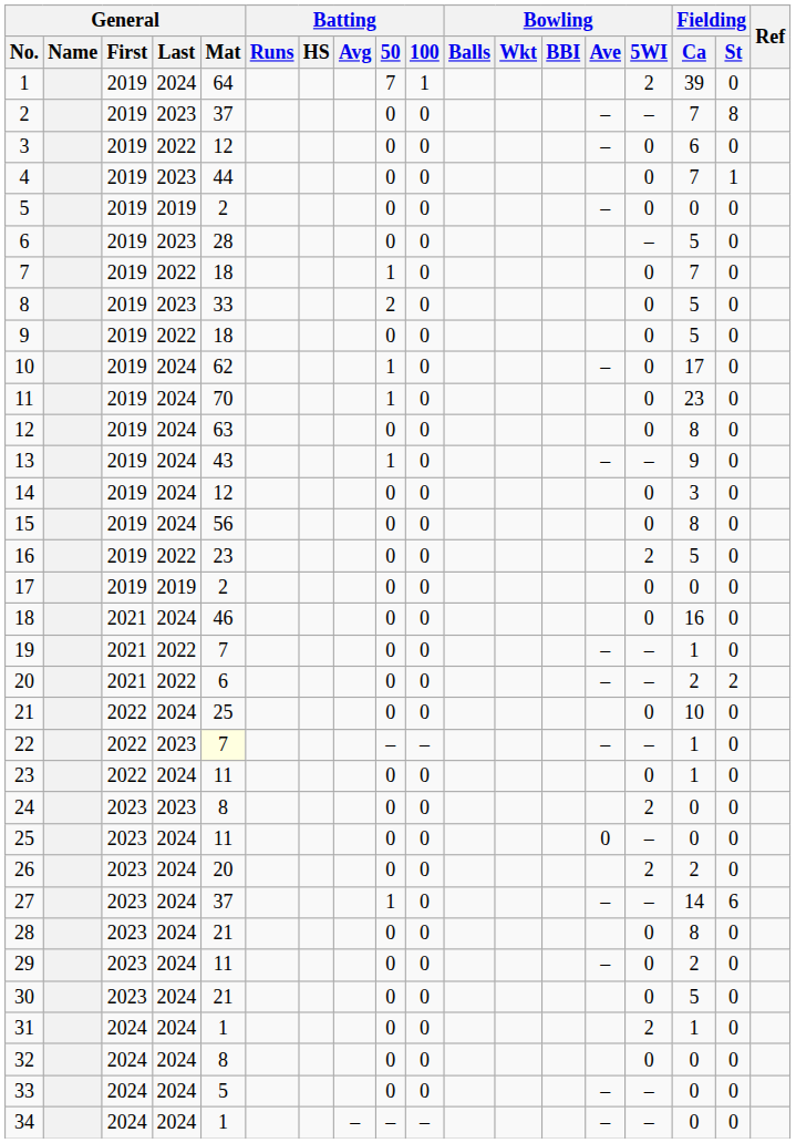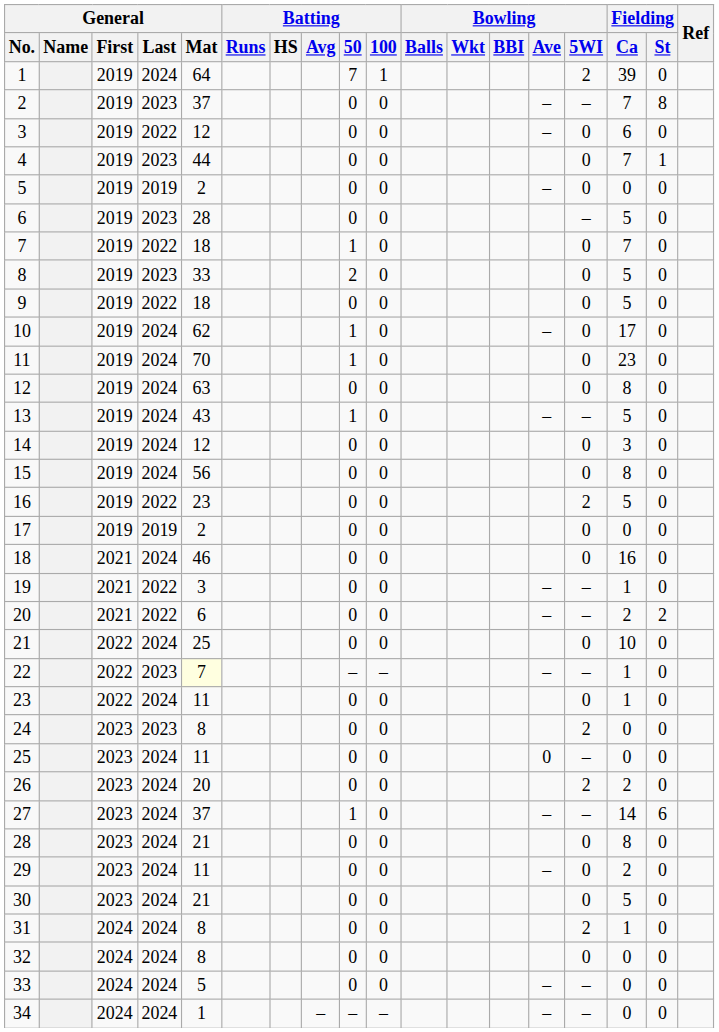 <table class="wikitable plainrowheaders sortable">
 <tr align="center">
 <th scope="col" colspan=5 class="unsortable">General</th>
 <th scope="col" colspan=5 class="unsortable"><a href='#'>Batting</a></th>
 <th scope="col" colspan=5 class="unsortable"><a href='#'>Bowling</a></th>
 <th scope="col" colspan=2 class="unsortable"><a href='#'>Fielding</a></th>
 <th scope="col" rowspan=2 class="unsortable">Ref</th>
 </tr>
 <tr align="center">
 <th scope="col">No.</th>
 <th scope="col">Name</th>
 <th scope="col">First</th>
 <th scope="col">Last</th>
 <th scope="col">Mat</th>
 <th scope="col"><a href='#'>Runs</a></th>
 <th scope="col">HS</th>
 <th scope="col"><a href='#'>Avg</a></th>
 <th scope="col"><a href='#'>50</a></th>
 <th scope="col"><a href='#'>100</a></th>
 <th scope="col"><a href='#'>Balls</a></th>
 <th scope="col"><a href='#'>Wkt</a></th>
 <th scope="col"><a href='#'>BBI</a></th>
 <th scope="col"><a href='#'>Ave</a></th>
 <th scope="col"><a href='#'>5WI</a></th>
 <th scope="col"><a href='#'>Ca</a></th>
 <th scope="col"><a href='#'>St</a></th>
 </tr>
 <tr align="center">
 <td>1</td>
 <th scope="row"></th>
 <td>2019</td>
 <td>2024</td>
 <td>64</td>
 <td></td>
 <td></td>
 <td></td>
 <td>7</td>
 <td>1</td>
 <td></td>
 <td></td>
 <td></td>
 <td></td>
 <td>2</td>
 <td>39</td>
 <td>0</td>
 <td></td>
 </tr>
 <tr align="center">
 <td>2</td>
 <th scope="row"></th>
 <td>2019</td>
 <td>2023</td>
 <td>37</td>
 <td></td>
 <td></td>
 <td></td>
 <td>0</td>
 <td>0</td>
 <td></td>
 <td></td>
 <td></td>
 <td>–</td>
 <td>–</td>
 <td>7</td>
 <td>8</td>
 <td></td>
 </tr>
 <tr align="center">
 <td>3</td>
 <th scope="row"></th>
 <td>2019</td>
 <td>2022</td>
 <td>12</td>
 <td></td>
 <td></td>
 <td></td>
 <td>0</td>
 <td>0</td>
 <td></td>
 <td></td>
 <td></td>
 <td>–</td>
 <td>0</td>
 <td>6</td>
 <td>0</td>
 <td></td>
 </tr>
 <tr align="center">
 <td>4</td>
 <th scope="row"></th>
 <td>2019</td>
 <td>2023</td>
 <td>44</td>
 <td></td>
 <td></td>
 <td></td>
 <td>0</td>
 <td>0</td>
 <td></td>
 <td></td>
 <td></td>
 <td></td>
 <td>0</td>
 <td>7</td>
 <td>1</td>
 <td></td>
 </tr>
 <tr align="center">
 <td>5</td>
 <th scope="row"></th>
 <td>2019</td>
 <td>2019</td>
 <td>2</td>
 <td></td>
 <td></td>
 <td></td>
 <td>0</td>
 <td>0</td>
 <td></td>
 <td></td>
 <td></td>
 <td>–</td>
 <td>0</td>
 <td>0</td>
 <td>0</td>
 <td></td>
 </tr>
 <tr align="center">
 <td>6</td>
 <th scope="row"></th>
 <td>2019</td>
 <td>2023</td>
 <td>28</td>
 <td></td>
 <td></td>
 <td></td>
 <td>0</td>
 <td>0</td>
 <td></td>
 <td></td>
 <td></td>
 <td></td>
 <td>–</td>
 <td>5</td>
 <td>0</td>
 <td></td>
 </tr>
 <tr align="center">
 <td>7</td>
 <th scope="row"></th>
 <td>2019</td>
 <td>2022</td>
 <td>18</td>
 <td></td>
 <td></td>
 <td></td>
 <td>1</td>
 <td>0</td>
 <td></td>
 <td></td>
 <td></td>
 <td></td>
 <td>0</td>
 <td>7</td>
 <td>0</td>
 <td></td>
 </tr>
 <tr align="center">
 <td>8</td>
 <th scope="row"></th>
 <td>2019</td>
 <td>2023</td>
 <td>33</td>
 <td></td>
 <td></td>
 <td></td>
 <td>2</td>
 <td>0</td>
 <td></td>
 <td></td>
 <td></td>
 <td></td>
 <td>0</td>
 <td>5</td>
 <td>0</td>
 <td></td>
 </tr>
 <tr align="center">
 <td>9</td>
 <th scope="row"></th>
 <td>2019</td>
 <td>2022</td>
 <td>18</td>
 <td></td>
 <td></td>
 <td></td>
 <td>0</td>
 <td>0</td>
 <td></td>
 <td></td>
 <td></td>
 <td></td>
 <td>0</td>
 <td>5</td>
 <td>0</td>
 <td></td>
 </tr>
 <tr align="center">
 <td>10</td>
 <th scope="row"></th>
 <td>2019</td>
 <td>2024</td>
 <td>62</td>
 <td></td>
 <td></td>
 <td></td>
 <td>1</td>
 <td>0</td>
 <td></td>
 <td></td>
 <td></td>
 <td>–</td>
 <td>0</td>
 <td>17</td>
 <td>0</td>
 <td></td>
 </tr>
 <tr align="center">
 <td>11</td>
 <th scope="row"></th>
 <td>2019</td>
 <td>2024</td>
 <td>70</td>
 <td></td>
 <td></td>
 <td></td>
 <td>1</td>
 <td>0</td>
 <td></td>
 <td></td>
 <td></td>
 <td></td>
 <td>0</td>
 <td>23</td>
 <td>0</td>
 <td></td>
 </tr>
 <tr align="center">
 <td>12</td>
 <th scope="row"></th>
 <td>2019</td>
 <td>2024</td>
 <td>63</td>
 <td></td>
 <td></td>
 <td></td>
 <td>0</td>
 <td>0</td>
 <td></td>
 <td></td>
 <td></td>
 <td></td>
 <td>0</td>
 <td>8</td>
 <td>0</td>
 <td></td>
 </tr>
 <tr align="center">
 <td>13</td>
 <th scope="row"></th>
 <td>2019</td>
 <td>2024</td>
 <td>43</td>
 <td></td>
 <td></td>
 <td></td>
 <td>1</td>
 <td>0</td>
 <td></td>
 <td></td>
 <td></td>
 <td>–</td>
 <td>–</td>
-<td>9</td>
+<td>5</td>
 <td>0</td>
 <td></td>
 </tr>
 <tr align="center">
 <td>14</td>
 <th scope="row"></th>
 <td>2019</td>
 <td>2024</td>
 <td>12</td>
 <td></td>
 <td></td>
 <td></td>
 <td>0</td>
 <td>0</td>
 <td></td>
 <td></td>
 <td></td>
 <td></td>
 <td>0</td>
 <td>3</td>
 <td>0</td>
 <td></td>
 </tr>
 <tr align="center">
 <td>15</td>
 <th scope="row"></th>
 <td>2019</td>
 <td>2024</td>
 <td>56</td>
 <td></td>
 <td></td>
 <td></td>
 <td>0</td>
 <td>0</td>
 <td></td>
 <td></td>
 <td></td>
 <td></td>
 <td>0</td>
 <td>8</td>
 <td>0</td>
 <td></td>
 </tr>
 <tr align="center">
 <td>16</td>
 <th scope="row"></th>
 <td>2019</td>
 <td>2022</td>
 <td>23</td>
 <td></td>
 <td></td>
 <td></td>
 <td>0</td>
 <td>0</td>
 <td></td>
 <td></td>
 <td></td>
 <td></td>
 <td>2</td>
 <td>5</td>
 <td>0</td>
 <td></td>
 </tr>
 <tr align="center">
 <td>17</td>
 <th scope="row"></th>
 <td>2019</td>
 <td>2019</td>
 <td>2</td>
 <td></td>
 <td></td>
 <td></td>
 <td>0</td>
 <td>0</td>
 <td></td>
 <td></td>
 <td></td>
 <td></td>
 <td>0</td>
 <td>0</td>
 <td>0</td>
 <td></td>
 </tr>
 <tr align="center">
 <td>18</td>
 <th scope="row"></th>
 <td>2021</td>
 <td>2024</td>
 <td>46</td>
 <td></td>
 <td></td>
 <td></td>
 <td>0</td>
 <td>0</td>
 <td></td>
 <td></td>
 <td></td>
 <td></td>
 <td>0</td>
 <td>16</td>
 <td>0</td>
 <td></td>
 </tr>
 <tr align="center">
 <td>19</td>
 <th scope="row"></th>
 <td>2021</td>
 <td>2022</td>
-<td>7</td>
+<td>3</td>
 <td></td>
 <td></td>
 <td></td>
 <td>0</td>
 <td>0</td>
 <td></td>
 <td></td>
 <td></td>
 <td>–</td>
 <td>–</td>
 <td>1</td>
 <td>0</td>
 <td></td>
 </tr>
 <tr align="center">
 <td>20</td>
 <th scope="row"></th>
 <td>2021</td>
 <td>2022</td>
 <td>6</td>
 <td></td>
 <td></td>
 <td></td>
 <td>0</td>
 <td>0</td>
 <td></td>
 <td></td>
 <td></td>
 <td>–</td>
 <td>–</td>
 <td>2</td>
 <td>2</td>
 <td></td>
 </tr>
 <tr align="center">
 <td>21</td>
 <th scope="row"></th>
 <td>2022</td>
 <td>2024</td>
 <td>25</td>
 <td></td>
 <td></td>
 <td></td>
 <td>0</td>
 <td>0</td>
 <td></td>
 <td></td>
 <td></td>
 <td></td>
 <td>0</td>
 <td>10</td>
 <td>0</td>
 <td></td>
 </tr>
 <tr align="center">
 <td>22</td>
 <th scope="row"></th>
 <td>2022</td>
 <td>2023</td>
 <td style="background: lightyellow;">7</td>
 <td></td>
 <td></td>
 <td></td>
 <td>–</td>
 <td>–</td>
 <td></td>
 <td></td>
 <td></td>
 <td>–</td>
 <td>–</td>
 <td>1</td>
 <td>0</td>
 <td></td>
 </tr>
 <tr align="center">
 <td>23</td>
 <th scope="row"></th>
 <td>2022</td>
 <td>2024</td>
 <td>11</td>
 <td></td>
 <td></td>
 <td></td>
 <td>0</td>
 <td>0</td>
 <td></td>
 <td></td>
 <td></td>
 <td></td>
 <td>0</td>
 <td>1</td>
 <td>0</td>
 <td></td>
 </tr>
 <tr align="center">
 <td>24</td>
 <th scope="row"></th>
 <td>2023</td>
 <td>2023</td>
 <td>8</td>
 <td></td>
 <td></td>
 <td></td>
 <td>0</td>
 <td>0</td>
 <td></td>
 <td></td>
 <td></td>
 <td></td>
 <td>2</td>
 <td>0</td>
 <td>0</td>
 <td></td>
 </tr>
 <tr align="center">
 <td>25</td>
 <th scope="row"></th>
 <td>2023</td>
 <td>2024</td>
 <td>11</td>
 <td></td>
 <td></td>
 <td></td>
 <td>0</td>
 <td>0</td>
 <td></td>
 <td></td>
 <td></td>
 <td>0</td>
 <td>–</td>
 <td>0</td>
 <td>0</td>
 <td></td>
 </tr>
 <tr align="center">
 <td>26</td>
 <th scope="row"></th>
 <td>2023</td>
 <td>2024</td>
 <td>20</td>
 <td></td>
 <td></td>
 <td></td>
 <td>0</td>
 <td>0</td>
 <td></td>
 <td></td>
 <td></td>
 <td></td>
 <td>2</td>
 <td>2</td>
 <td>0</td>
 <td></td>
 </tr>
 <tr align="center">
 <td>27</td>
 <th scope="row"></th>
 <td>2023</td>
 <td>2024</td>
 <td>37</td>
 <td></td>
 <td></td>
 <td></td>
 <td>1</td>
 <td>0</td>
 <td></td>
 <td></td>
 <td></td>
 <td>–</td>
 <td>–</td>
 <td>14</td>
 <td>6</td>
 <td></td>
 </tr>
 <tr align="center">
 <td>28</td>
 <th scope="row"></th>
 <td>2023</td>
 <td>2024</td>
 <td>21</td>
 <td></td>
 <td></td>
 <td></td>
 <td>0</td>
 <td>0</td>
 <td></td>
 <td></td>
 <td></td>
 <td></td>
 <td>0</td>
 <td>8</td>
 <td>0</td>
 <td></td>
 </tr>
 <tr align="center">
 <td>29</td>
 <th scope="row"></th>
 <td>2023</td>
 <td>2024</td>
 <td>11</td>
 <td></td>
 <td></td>
 <td></td>
 <td>0</td>
 <td>0</td>
 <td></td>
 <td></td>
 <td></td>
 <td>–</td>
 <td>0</td>
 <td>2</td>
 <td>0</td>
 <td></td>
 </tr>
 <tr align="center">
 <td>30</td>
 <th scope="row"></th>
 <td>2023</td>
 <td>2024</td>
 <td>21</td>
 <td></td>
 <td></td>
 <td></td>
 <td>0</td>
 <td>0</td>
 <td></td>
 <td></td>
 <td></td>
 <td></td>
 <td>0</td>
 <td>5</td>
 <td>0</td>
 <td></td>
 </tr>
 <tr align="center">
 <td>31</td>
 <th scope="row"></th>
 <td>2024</td>
 <td>2024</td>
-<td>1</td>
+<td>8</td>
 <td></td>
 <td></td>
 <td></td>
 <td>0</td>
 <td>0</td>
 <td></td>
 <td></td>
 <td></td>
 <td></td>
 <td>2</td>
 <td>1</td>
 <td>0</td>
 <td></td>
 </tr>
 <tr align="center">
 <td>32</td>
 <th scope="row"></th>
 <td>2024</td>
 <td>2024</td>
 <td>8</td>
 <td></td>
 <td></td>
 <td></td>
 <td>0</td>
 <td>0</td>
 <td></td>
 <td></td>
 <td></td>
 <td></td>
 <td>0</td>
 <td>0</td>
 <td>0</td>
 <td></td>
 </tr>
 <tr align="center">
 <td>33</td>
 <th scope="row"></th>
 <td>2024</td>
 <td>2024</td>
 <td>5</td>
 <td></td>
 <td></td>
 <td></td>
 <td>0</td>
 <td>0</td>
 <td></td>
 <td></td>
 <td></td>
 <td>–</td>
 <td>–</td>
 <td>0</td>
 <td>0</td>
 <td></td>
 </tr>
 <tr align="center">
 <td>34</td>
 <th scope="row"></th>
 <td>2024</td>
 <td>2024</td>
 <td>1</td>
 <td></td>
 <td></td>
 <td>–</td>
 <td>–</td>
 <td>–</td>
 <td></td>
 <td></td>
 <td></td>
 <td>–</td>
 <td>–</td>
 <td>0</td>
 <td>0</td>
 <td></td>
 </tr>
 </table>
